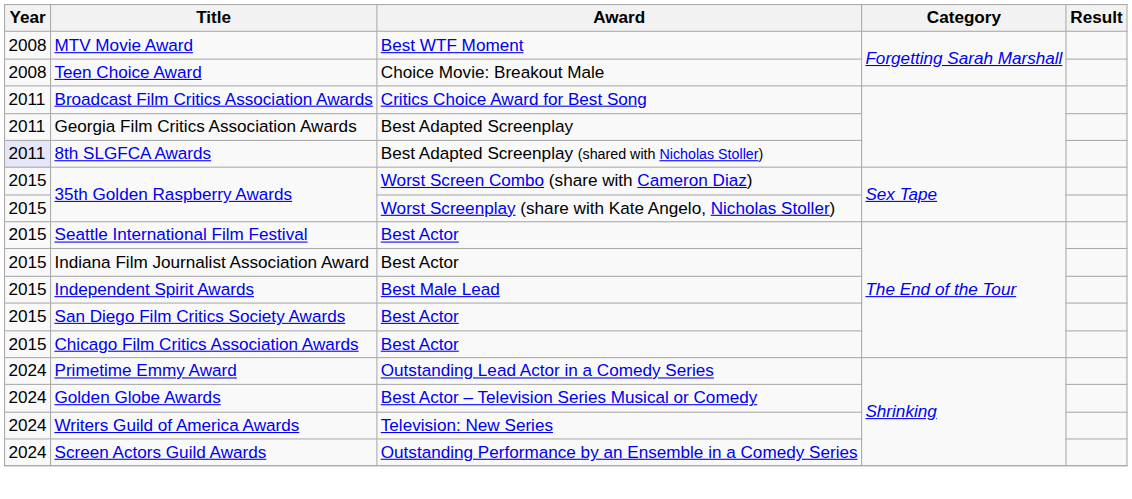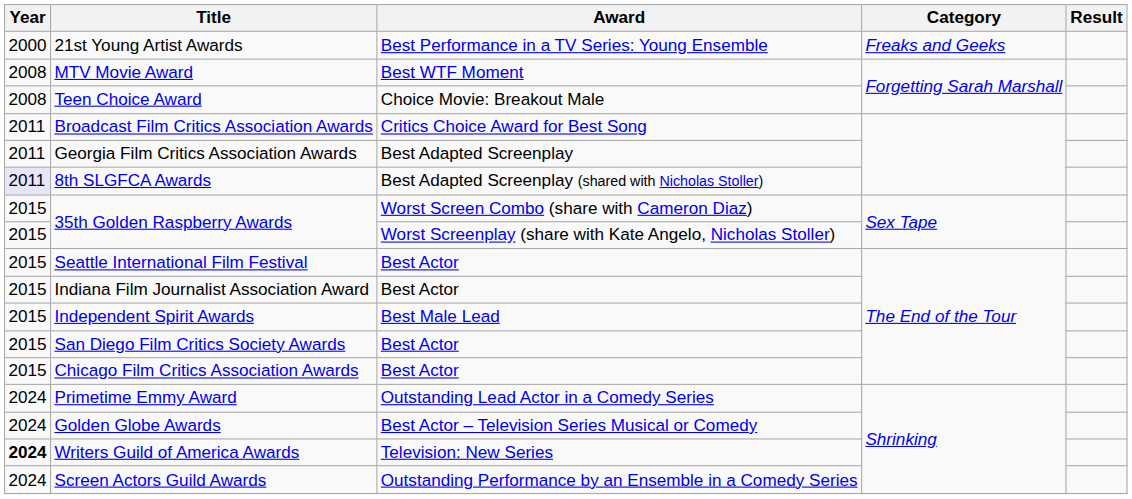 <table class="wikitable">
 <tr>
 <th>Year</th>
 <th>Title</th>
 <th>Award</th>
 <th>Category</th>
 <th>Result</th>
+</tr>
+<tr>
+<td>2000</td>
+<td>21st Young Artist Awards</td>
+<td><a href='#'>Best Performance in a TV Series: Young Ensemble</a></td>
+<td><em><a href='#'>Freaks and Geeks</a></em></td>
+<td></td>
 </tr>
 <tr>
 <td>2008</td>
 <td><a href='#'>MTV Movie Award</a></td>
 <td><a href='#'>Best WTF Moment</a></td>
 <td rowspan=2><em><a href='#'>Forgetting Sarah Marshall</a></em></td>
 <td></td>
 </tr>
 <tr>
 <td>2008</td>
 <td><a href='#'>Teen Choice Award</a></td>
 <td>Choice Movie: Breakout Male</td>
 <td></td>
 </tr>
 <tr>
 <td>2011</td>
 <td><a href='#'>Broadcast Film Critics Association Awards</a></td>
 <td><a href='#'>Critics Choice Award for Best Song</a></td>
 <td rowspan=3><em></em></td>
 <td></td>
 </tr>
 <tr>
 <td>2011</td>
 <td>Georgia Film Critics Association Awards</td>
 <td>Best Adapted Screenplay</td>
 <td></td>
 </tr>
 <tr>
 <td style="background: lavender;">2011</td>
 <td><a href='#'>8th SLGFCA Awards</a></td>
 <td>Best Adapted Screenplay <small>(shared with <a href='#'>Nicholas Stoller</a>)</small></td>
 <td></td>
 </tr>
 <tr>
 <td>2015</td>
 <td rowspan=2><a href='#'>35th Golden Raspberry Awards</a></td>
 <td><a href='#'>Worst Screen Combo</a> (share with <a href='#'>Cameron Diaz</a>)</td>
 <td rowspan=2><a href='#'><em>Sex Tape</em></a></td>
 <td></td>
 </tr>
 <tr>
 <td>2015</td>
 <td><a href='#'>Worst Screenplay</a> (share with Kate Angelo, <a href='#'>Nicholas Stoller</a>)</td>
 <td></td>
 </tr>
 <tr>
 <td>2015</td>
 <td><a href='#'>Seattle International Film Festival</a></td>
 <td><a href='#'>Best Actor</a></td>
 <td rowspan=5><em><a href='#'>The End of the Tour</a></em></td>
 <td></td>
 </tr>
 <tr>
 <td>2015</td>
 <td>Indiana Film Journalist Association Award</td>
 <td>Best Actor</td>
 <td></td>
 </tr>
 <tr>
 <td>2015</td>
 <td><a href='#'>Independent Spirit Awards</a></td>
 <td><a href='#'>Best Male Lead</a></td>
 <td></td>
 </tr>
 <tr>
 <td>2015</td>
 <td><a href='#'>San Diego Film Critics Society Awards</a></td>
 <td><a href='#'>Best Actor</a></td>
 <td></td>
 </tr>
 <tr>
 <td>2015</td>
 <td><a href='#'>Chicago Film Critics Association Awards</a></td>
 <td><a href='#'>Best Actor</a></td>
 <td></td>
 </tr>
 <tr>
 <td>2024</td>
 <td><a href='#'>Primetime Emmy Award</a></td>
 <td><a href='#'>Outstanding Lead Actor in a Comedy Series</a></td>
 <td rowspan="4"><em><a href='#'>Shrinking</a></em></td>
 <td></td>
 </tr>
 <tr>
 <td>2024</td>
 <td><a href='#'>Golden Globe Awards</a></td>
 <td><a href='#'>Best Actor – Television Series Musical or Comedy</a></td>
 <td></td>
 </tr>
 <tr>
-<td>2024</td>
+<td><strong>2024</strong></td>
 <td><a href='#'>Writers Guild of America Awards</a></td>
 <td><a href='#'>Television: New Series</a></td>
 <td></td>
 </tr>
 <tr>
 <td>2024</td>
 <td><a href='#'>Screen Actors Guild Awards</a></td>
 <td><a href='#'> Outstanding Performance by an Ensemble in a Comedy Series</a></td>
 <td></td>
 </tr>
 <tr>
 </tr>
 </table>
